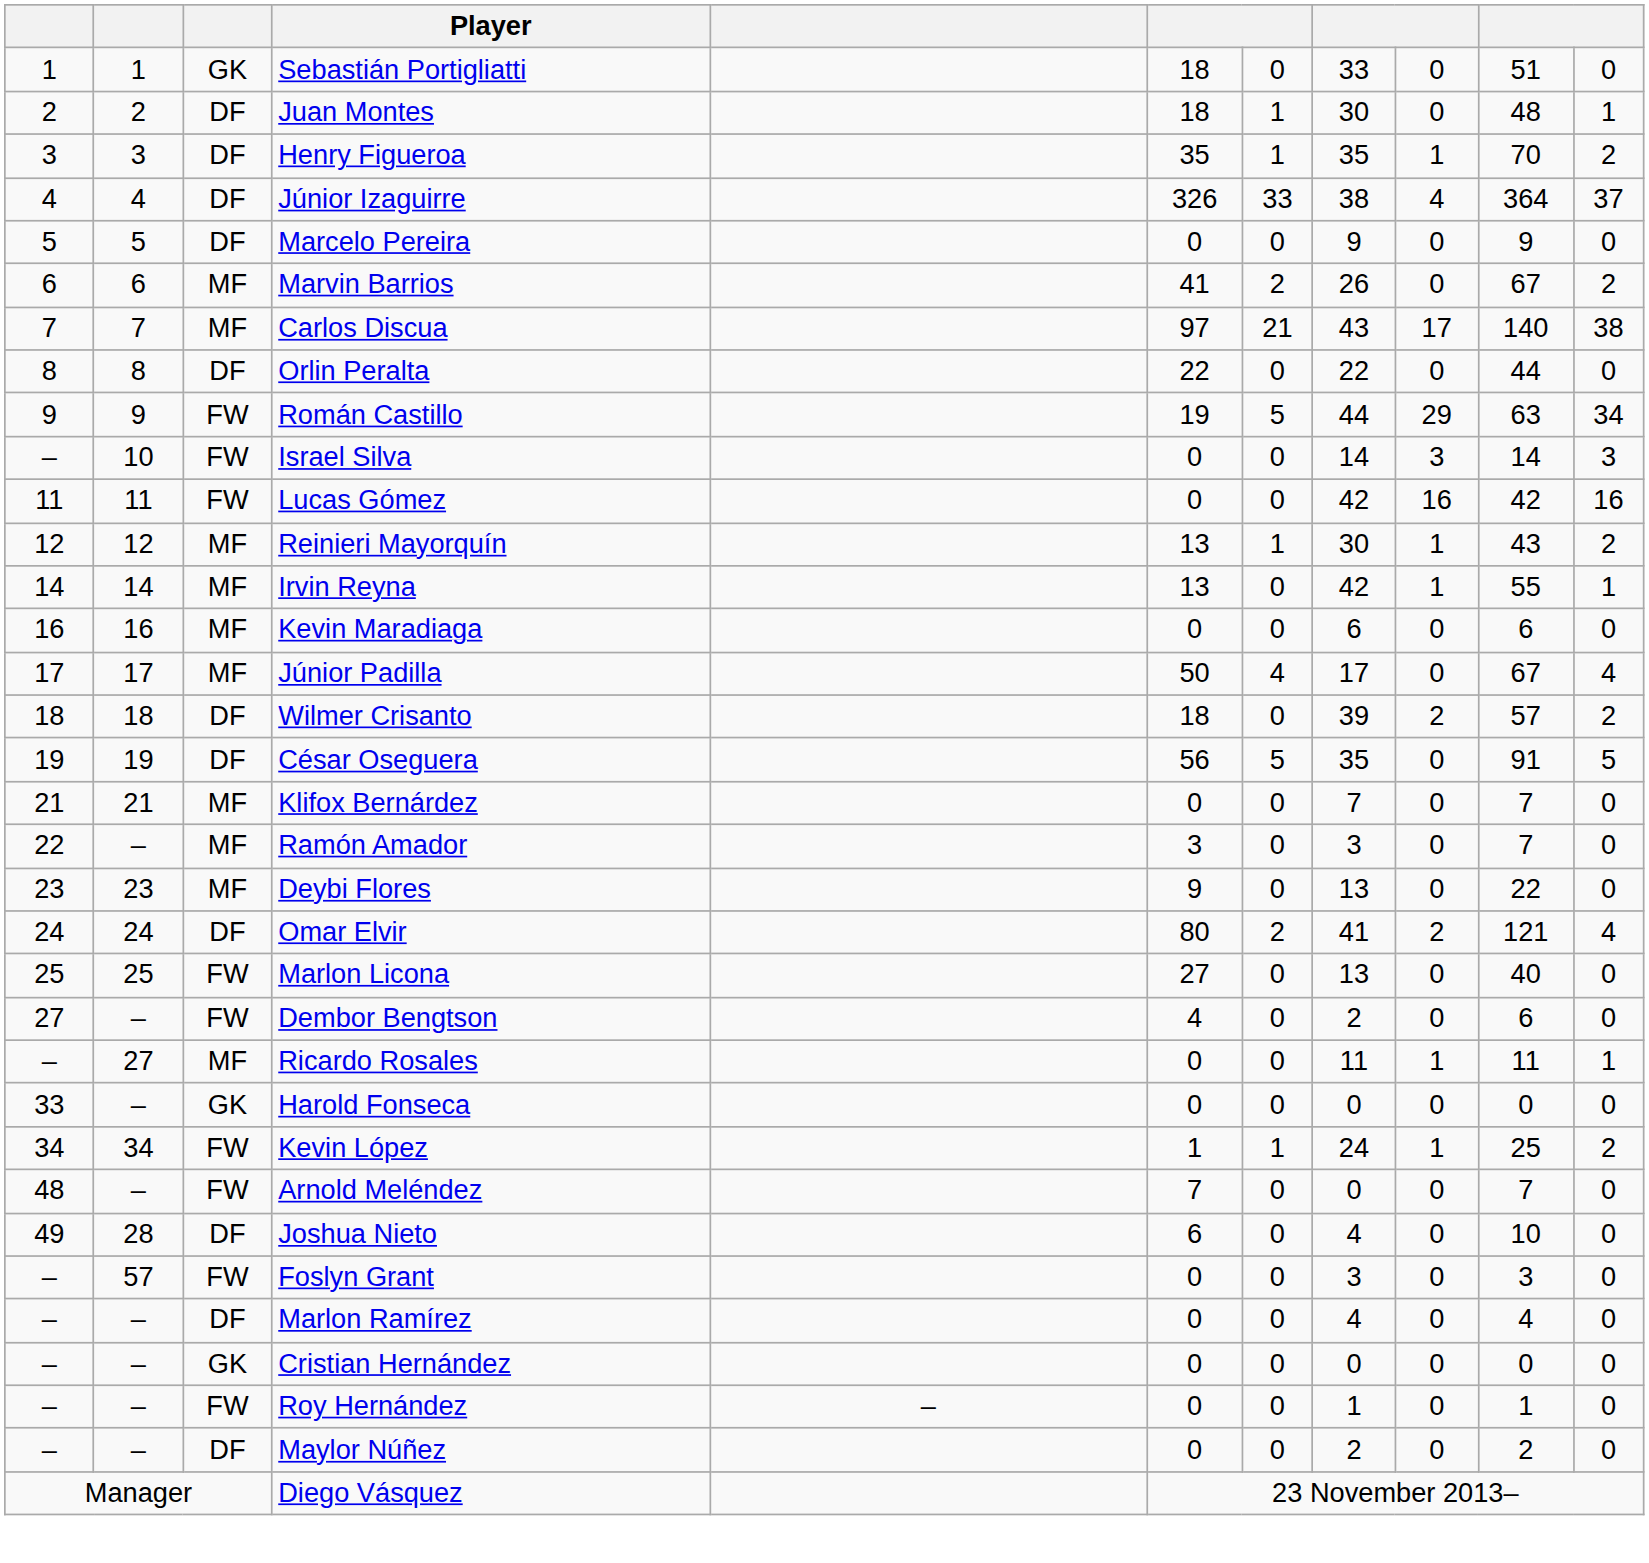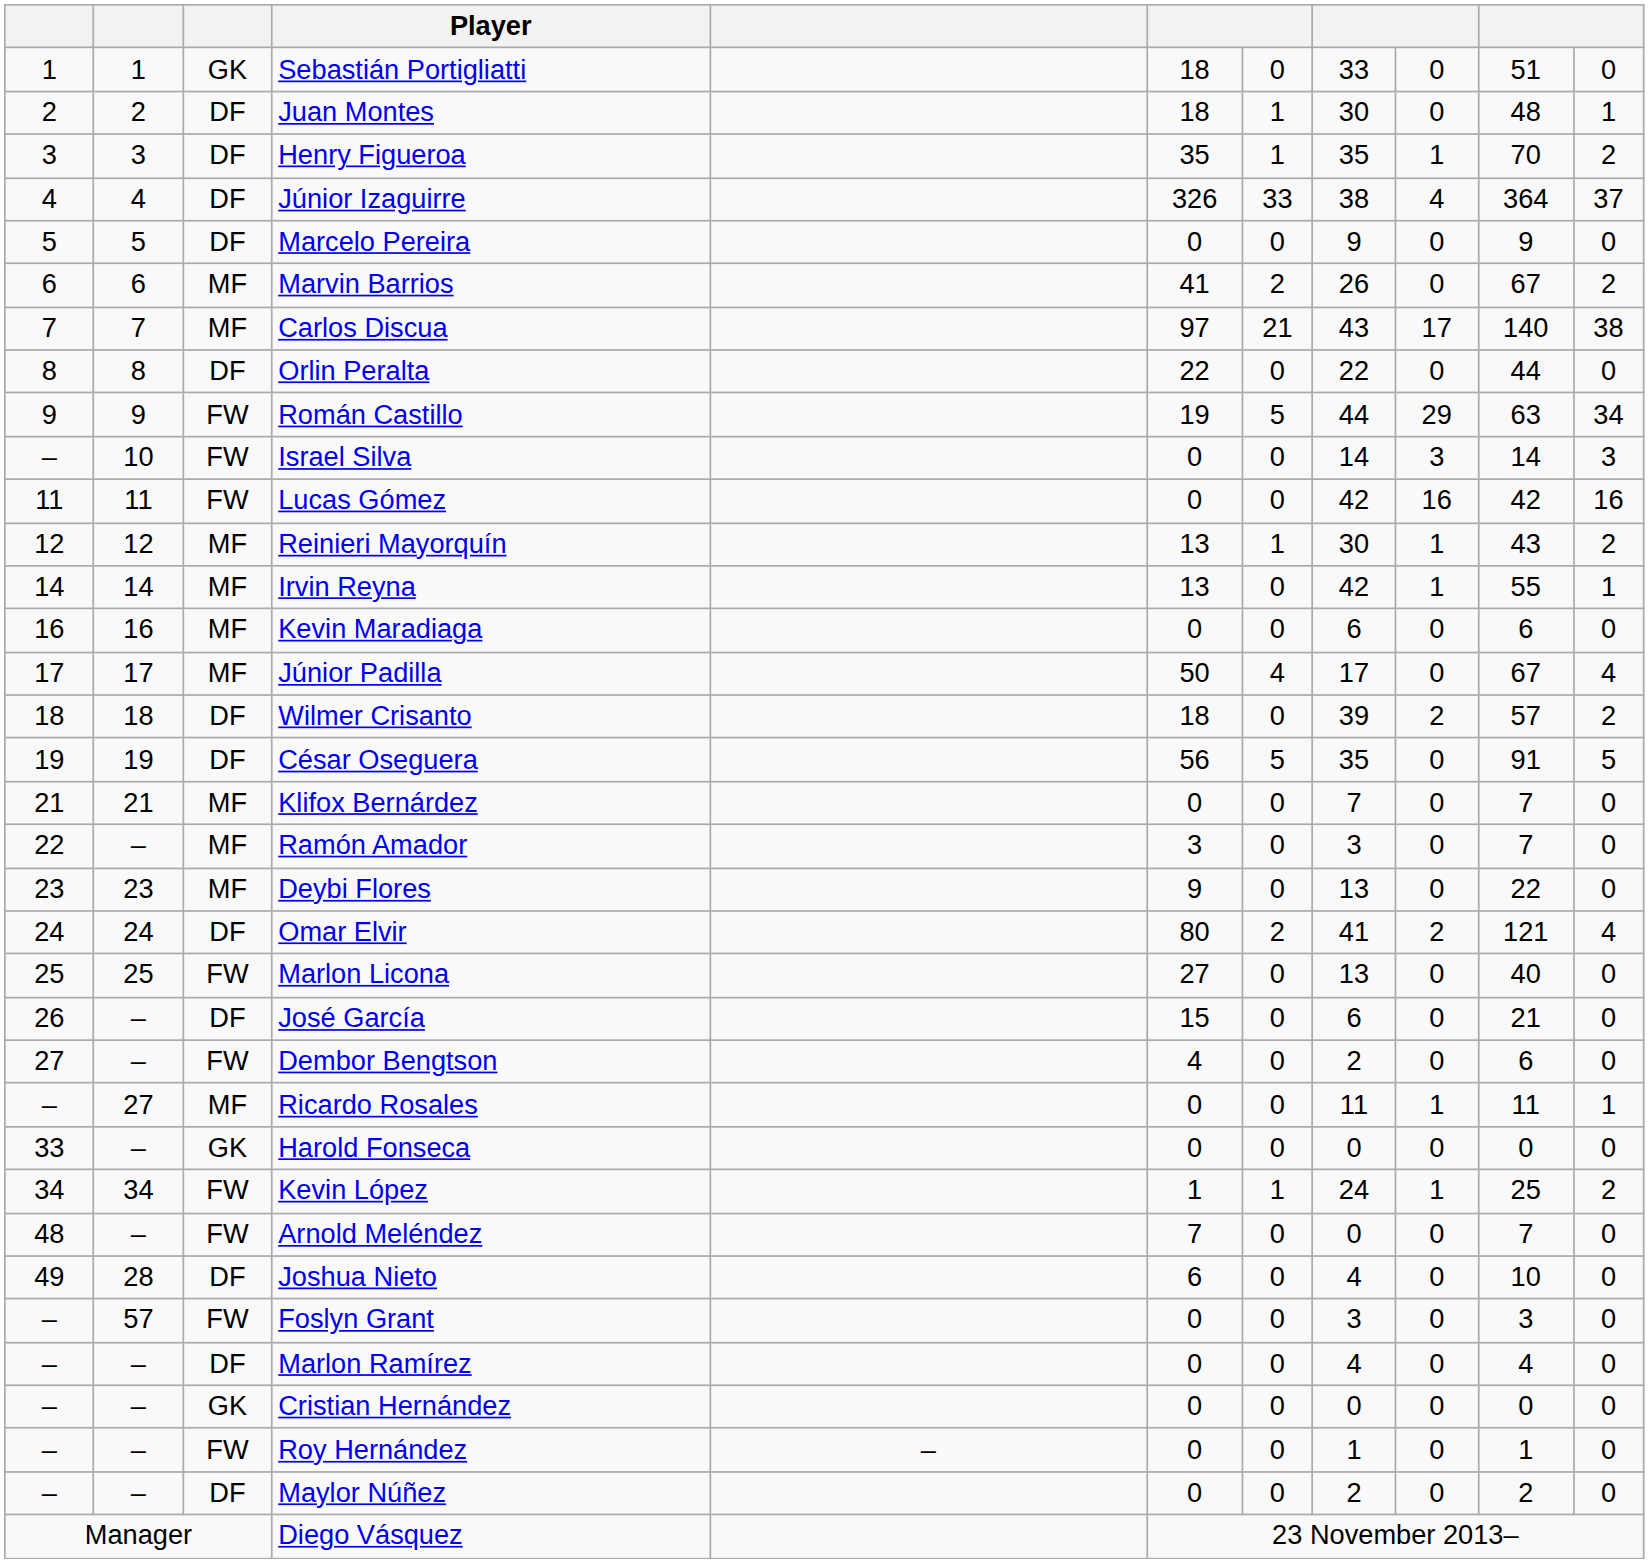 <table class="wikitable">
 <tr>
 <th width="45"></th>
 <th width="45"></th>
 <th width="45"></th>
 <th width="250">Player</th>
 <th width="250"></th>
 <th width="90" colspan="2"></th>
 <th width="90" colspan="2"></th>
 <th width="90" colspan="2"></th>
 </tr>
 <tr align="center">
 <td>1</td>
 <td>1</td>
 <td>GK</td>
 <td align="left"> <a href='#'>Sebastián Portigliatti</a></td>
 <td></td>
 <td>18</td>
 <td>0</td>
 <td>33</td>
 <td>0</td>
 <td>51</td>
 <td>0</td>
 </tr>
 <tr align="center">
 <td>2</td>
 <td>2</td>
 <td>DF</td>
 <td align="left"> <a href='#'>Juan Montes</a></td>
 <td></td>
 <td>18</td>
 <td>1</td>
 <td>30</td>
 <td>0</td>
 <td>48</td>
 <td>1</td>
 </tr>
 <tr align="center">
 <td>3</td>
 <td>3</td>
 <td>DF</td>
 <td align="left"> <a href='#'>Henry Figueroa</a></td>
 <td></td>
 <td>35</td>
 <td>1</td>
 <td>35</td>
 <td>1</td>
 <td>70</td>
 <td>2</td>
 </tr>
 <tr align="center">
 <td>4</td>
 <td>4</td>
 <td>DF</td>
 <td align="left"> <a href='#'>Júnior Izaguirre</a></td>
 <td></td>
 <td>326</td>
 <td>33</td>
 <td>38</td>
 <td>4</td>
 <td>364</td>
 <td>37</td>
 </tr>
 <tr align="center">
 <td>5</td>
 <td>5</td>
 <td>DF</td>
 <td align="left"> <a href='#'>Marcelo Pereira</a></td>
 <td></td>
 <td>0</td>
 <td>0</td>
 <td>9</td>
 <td>0</td>
 <td>9</td>
 <td>0</td>
 </tr>
 <tr align="center">
 <td>6</td>
 <td>6</td>
 <td>MF</td>
 <td align="left"> <a href='#'>Marvin Barrios</a></td>
 <td></td>
 <td>41</td>
 <td>2</td>
 <td>26</td>
 <td>0</td>
 <td>67</td>
 <td>2</td>
 </tr>
 <tr align="center">
 <td>7</td>
 <td>7</td>
 <td>MF</td>
 <td align="left"> <a href='#'>Carlos Discua</a></td>
 <td></td>
 <td>97</td>
 <td>21</td>
 <td>43</td>
 <td>17</td>
 <td>140</td>
 <td>38</td>
 </tr>
 <tr align="center">
 <td>8</td>
 <td>8</td>
 <td>DF</td>
 <td align="left"> <a href='#'>Orlin Peralta</a></td>
 <td></td>
 <td>22</td>
 <td>0</td>
 <td>22</td>
 <td>0</td>
 <td>44</td>
 <td>0</td>
 </tr>
 <tr align="center">
 <td>9</td>
 <td>9</td>
 <td>FW</td>
 <td align="left"> <a href='#'>Román Castillo</a></td>
 <td></td>
 <td>19</td>
 <td>5</td>
 <td>44</td>
 <td>29</td>
 <td>63</td>
 <td>34</td>
 </tr>
 <tr align="center">
 <td>–</td>
 <td>10</td>
 <td>FW</td>
 <td align="left"> <a href='#'>Israel Silva</a></td>
 <td></td>
 <td>0</td>
 <td>0</td>
 <td>14</td>
 <td>3</td>
 <td>14</td>
 <td>3</td>
 </tr>
 <tr align="center">
 <td>11</td>
 <td>11</td>
 <td>FW</td>
 <td align="left"> <a href='#'>Lucas Gómez</a></td>
 <td></td>
 <td>0</td>
 <td>0</td>
 <td>42</td>
 <td>16</td>
 <td>42</td>
 <td>16</td>
 </tr>
 <tr align="center">
 <td>12</td>
 <td>12</td>
 <td>MF</td>
 <td align="left"> <a href='#'>Reinieri Mayorquín</a></td>
 <td></td>
 <td>13</td>
 <td>1</td>
 <td>30</td>
 <td>1</td>
 <td>43</td>
 <td>2</td>
 </tr>
 <tr align="center">
 <td>14</td>
 <td>14</td>
 <td>MF</td>
 <td align="left"> <a href='#'>Irvin Reyna</a></td>
 <td></td>
 <td>13</td>
 <td>0</td>
 <td>42</td>
 <td>1</td>
 <td>55</td>
 <td>1</td>
 </tr>
 <tr align="center">
 <td>16</td>
 <td>16</td>
 <td>MF</td>
 <td align="left"> <a href='#'>Kevin Maradiaga</a></td>
 <td></td>
 <td>0</td>
 <td>0</td>
 <td>6</td>
 <td>0</td>
 <td>6</td>
 <td>0</td>
 </tr>
 <tr align="center">
 <td>17</td>
 <td>17</td>
 <td>MF</td>
 <td align="left"> <a href='#'>Júnior Padilla</a></td>
 <td></td>
 <td>50</td>
 <td>4</td>
 <td>17</td>
 <td>0</td>
 <td>67</td>
 <td>4</td>
 </tr>
 <tr align="center">
 <td>18</td>
 <td>18</td>
 <td>DF</td>
 <td align="left"> <a href='#'>Wilmer Crisanto</a></td>
 <td></td>
 <td>18</td>
 <td>0</td>
 <td>39</td>
 <td>2</td>
 <td>57</td>
 <td>2</td>
 </tr>
 <tr align="center">
 <td>19</td>
 <td>19</td>
 <td>DF</td>
 <td align="left"> <a href='#'>César Oseguera</a></td>
 <td></td>
 <td>56</td>
 <td>5</td>
 <td>35</td>
 <td>0</td>
 <td>91</td>
 <td>5</td>
 </tr>
 <tr align="center">
 <td>21</td>
 <td>21</td>
 <td>MF</td>
 <td align="left"> <a href='#'>Klifox Bernárdez</a></td>
 <td></td>
 <td>0</td>
 <td>0</td>
 <td>7</td>
 <td>0</td>
 <td>7</td>
 <td>0</td>
 </tr>
 <tr align="center">
 <td>22</td>
 <td>–</td>
 <td>MF</td>
 <td align="left"> <a href='#'>Ramón Amador</a></td>
 <td></td>
 <td>3</td>
 <td>0</td>
 <td>3</td>
 <td>0</td>
 <td>7</td>
 <td>0</td>
 </tr>
 <tr align="center">
 <td>23</td>
 <td>23</td>
 <td>MF</td>
 <td align="left"> <a href='#'>Deybi Flores</a></td>
 <td></td>
 <td>9</td>
 <td>0</td>
 <td>13</td>
 <td>0</td>
 <td>22</td>
 <td>0</td>
 </tr>
 <tr align="center">
 <td>24</td>
 <td>24</td>
 <td>DF</td>
 <td align="left"> <a href='#'>Omar Elvir</a></td>
 <td></td>
 <td>80</td>
 <td>2</td>
 <td>41</td>
 <td>2</td>
 <td>121</td>
 <td>4</td>
 </tr>
 <tr align="center">
 <td>25</td>
 <td>25</td>
 <td>FW</td>
 <td align="left"> <a href='#'>Marlon Licona</a></td>
 <td></td>
 <td>27</td>
 <td>0</td>
 <td>13</td>
 <td>0</td>
 <td>40</td>
 <td>0</td>
 </tr>
 <tr align="center">
+<td>26</td>
+<td>–</td>
+<td>DF</td>
+<td align="left"> <a href='#'>José García</a></td>
+<td></td>
+<td>15</td>
+<td>0</td>
+<td>6</td>
+<td>0</td>
+<td>21</td>
+<td>0</td>
+</tr>
+<tr align="center">
 <td>27</td>
 <td>–</td>
 <td>FW</td>
 <td align="left"> <a href='#'>Dembor Bengtson</a></td>
 <td></td>
 <td>4</td>
 <td>0</td>
 <td>2</td>
 <td>0</td>
 <td>6</td>
 <td>0</td>
 </tr>
 <tr align="center">
 <td>–</td>
 <td>27</td>
 <td>MF</td>
 <td align="left"> <a href='#'>Ricardo Rosales</a></td>
 <td></td>
 <td>0</td>
 <td>0</td>
 <td>11</td>
 <td>1</td>
 <td>11</td>
 <td>1</td>
 </tr>
 <tr align="center">
 <td>33</td>
 <td>–</td>
 <td>GK</td>
 <td align="left"> <a href='#'>Harold Fonseca</a></td>
 <td></td>
 <td>0</td>
 <td>0</td>
 <td>0</td>
 <td>0</td>
 <td>0</td>
 <td>0</td>
 </tr>
 <tr align="center">
 <td>34</td>
 <td>34</td>
 <td>FW</td>
 <td align="left"> <a href='#'>Kevin López</a></td>
 <td></td>
 <td>1</td>
 <td>1</td>
 <td>24</td>
 <td>1</td>
 <td>25</td>
 <td>2</td>
 </tr>
 <tr align="center">
 <td>48</td>
 <td>–</td>
 <td>FW</td>
 <td align="left"> <a href='#'>Arnold Meléndez</a></td>
 <td></td>
 <td>7</td>
 <td>0</td>
 <td>0</td>
 <td>0</td>
 <td>7</td>
 <td>0</td>
 </tr>
 <tr align="center">
 <td>49</td>
 <td>28</td>
 <td>DF</td>
 <td align="left"> <a href='#'>Joshua Nieto</a></td>
 <td></td>
 <td>6</td>
 <td>0</td>
 <td>4</td>
 <td>0</td>
 <td>10</td>
 <td>0</td>
 </tr>
 <tr align="center">
 <td>–</td>
 <td>57</td>
 <td>FW</td>
 <td align="left"> <a href='#'>Foslyn Grant</a></td>
 <td></td>
 <td>0</td>
 <td>0</td>
 <td>3</td>
 <td>0</td>
 <td>3</td>
 <td>0</td>
 </tr>
 <tr align="center">
 <td>–</td>
 <td>–</td>
 <td>DF</td>
 <td align="left"> <a href='#'>Marlon Ramírez</a></td>
 <td></td>
 <td>0</td>
 <td>0</td>
 <td>4</td>
 <td>0</td>
 <td>4</td>
 <td>0</td>
 </tr>
 <tr align="center">
 <td>–</td>
 <td>–</td>
 <td>GK</td>
 <td align="left"> <a href='#'>Cristian Hernández</a></td>
 <td></td>
 <td>0</td>
 <td>0</td>
 <td>0</td>
 <td>0</td>
 <td>0</td>
 <td>0</td>
 </tr>
 <tr align="center">
 <td>–</td>
 <td>–</td>
 <td>FW</td>
 <td align="left"> <a href='#'>Roy Hernández</a></td>
 <td>–</td>
 <td>0</td>
 <td>0</td>
 <td>1</td>
 <td>0</td>
 <td>1</td>
 <td>0</td>
 </tr>
 <tr align="center">
 <td>–</td>
 <td>–</td>
 <td>DF</td>
 <td align="left"> <a href='#'>Maylor Núñez</a></td>
 <td></td>
 <td>0</td>
 <td>0</td>
 <td>2</td>
 <td>0</td>
 <td>2</td>
 <td>0</td>
 </tr>
 <tr align="center">
 <td colspan="3">Manager</td>
 <td align="left"> <a href='#'>Diego Vásquez</a></td>
 <td></td>
 <td colspan="6">23 November 2013–</td>
 </tr>
 </table>
